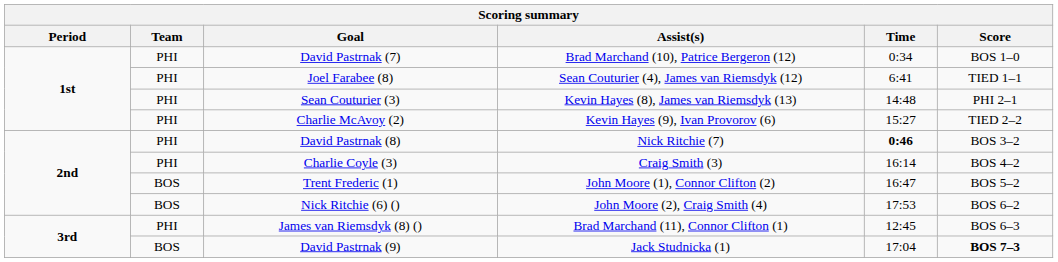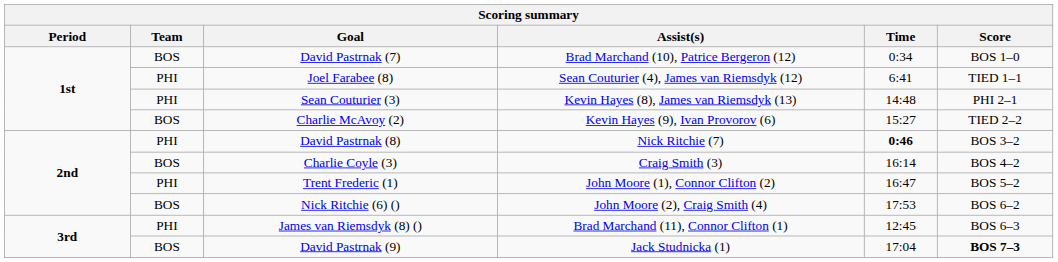 <table style="width:100%; text-align:center;" class="wikitable">
 <tr>
 <th colspan=6>Scoring summary</th>
 </tr>
 <tr>
 <th style="width:12%;">Period</th>
 <th style="width:7%;">Team</th>
 <th style="width:28%;">Goal</th>
 <th style="width:35%;">Assist(s)</th>
 <th style="width:7%;">Time</th>
 <th style="width:11%;">Score</th>
 </tr>
 <tr>
 <td rowspan=4><strong>1st</strong></td>
-<td>PHI</td>
+<td>BOS</td>
 <td><a href='#'>David Pastrnak</a> (7)</td>
 <td><a href='#'>Brad Marchand</a> (10), <a href='#'>Patrice Bergeron</a> (12)</td>
 <td>0:34</td>
 <td>BOS 1–0</td>
 </tr>
 <tr>
 <td>PHI</td>
 <td><a href='#'>Joel Farabee</a> (8)</td>
 <td><a href='#'>Sean Couturier</a> (4), <a href='#'>James van Riemsdyk</a> (12)</td>
 <td>6:41</td>
 <td>TIED 1–1</td>
 </tr>
 <tr>
 <td>PHI</td>
 <td><a href='#'>Sean Couturier</a> (3)</td>
 <td><a href='#'>Kevin Hayes</a> (8), <a href='#'>James van Riemsdyk</a> (13)</td>
 <td>14:48</td>
 <td>PHI 2–1</td>
 </tr>
 <tr>
-<td>PHI</td>
+<td>BOS</td>
 <td><a href='#'>Charlie McAvoy</a> (2)</td>
 <td><a href='#'>Kevin Hayes</a> (9), <a href='#'>Ivan Provorov</a> (6)</td>
 <td>15:27</td>
 <td>TIED 2–2</td>
 </tr>
 <tr>
 <td rowspan=4><strong>2nd</strong></td>
 <td>PHI</td>
 <td><a href='#'>David Pastrnak</a> (8)</td>
 <td><a href='#'>Nick Ritchie</a> (7)</td>
 <td><strong>0:46</strong></td>
 <td>BOS 3–2</td>
 </tr>
 <tr>
-<td>PHI</td>
+<td>BOS</td>
 <td><a href='#'>Charlie Coyle</a> (3)</td>
 <td><a href='#'>Craig Smith</a> (3)</td>
 <td>16:14</td>
 <td>BOS 4–2</td>
 </tr>
 <tr>
-<td>BOS</td>
+<td>PHI</td>
 <td><a href='#'>Trent Frederic</a> (1)</td>
 <td><a href='#'>John Moore</a> (1), <a href='#'>Connor Clifton</a> (2)</td>
 <td>16:47</td>
 <td>BOS 5–2</td>
 </tr>
 <tr>
 <td>BOS</td>
 <td><a href='#'>Nick Ritchie</a> (6) ()</td>
 <td><a href='#'>John Moore</a> (2), <a href='#'>Craig Smith</a> (4)</td>
 <td>17:53</td>
 <td>BOS 6–2</td>
 </tr>
 <tr>
 <td rowspan=2><strong>3rd</strong></td>
 <td>PHI</td>
 <td><a href='#'>James van Riemsdyk</a> (8) ()</td>
 <td><a href='#'>Brad Marchand</a> (11), <a href='#'>Connor Clifton</a> (1)</td>
 <td>12:45</td>
 <td>BOS 6–3</td>
 </tr>
 <tr>
 <td>BOS</td>
 <td><a href='#'>David Pastrnak</a> (9)</td>
 <td><a href='#'>Jack Studnicka</a> (1)</td>
 <td>17:04</td>
 <td><strong>BOS 7–3</strong></td>
 </tr>
 </table>
